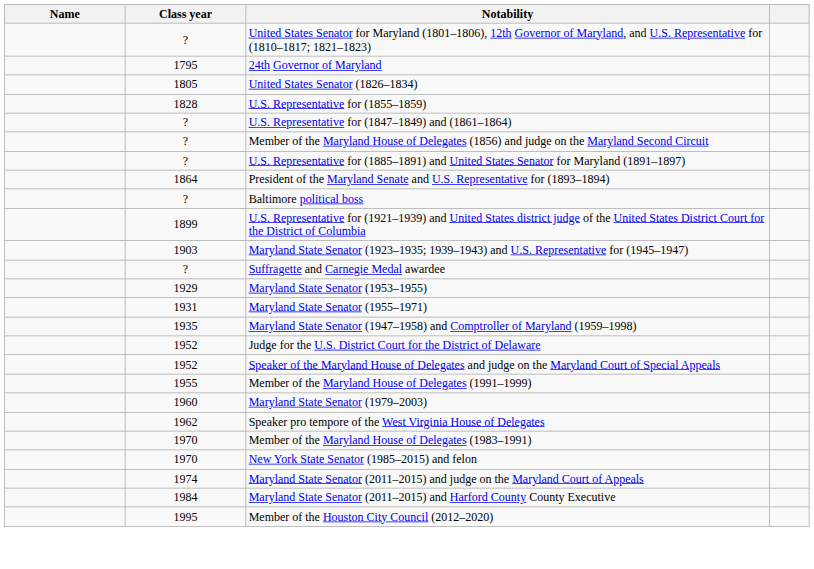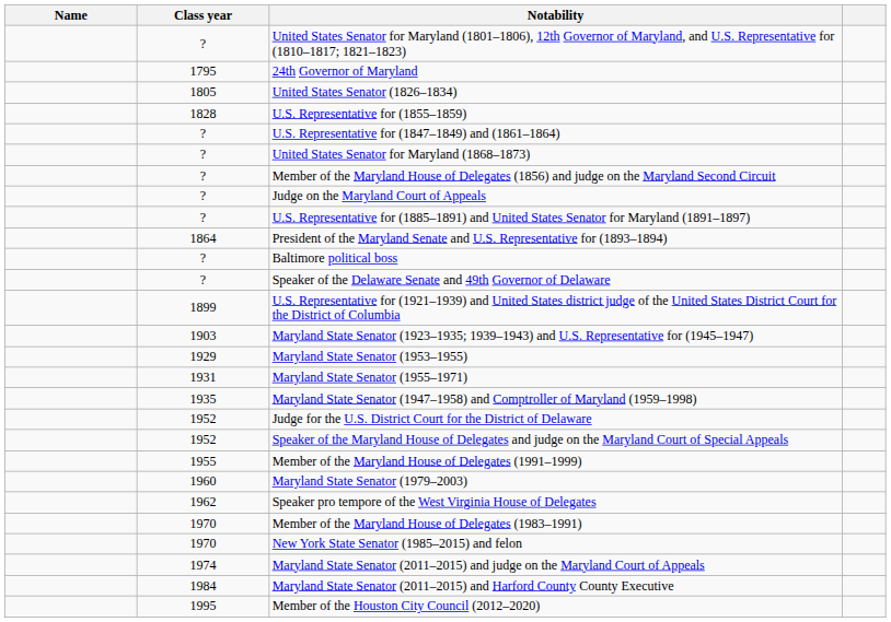 <table class="wikitable sortable" style="width:85%">
 <tr>
 <th style="width:15%;" scope="col">Name</th>
 <th style="width:15%;" scope="col">Class year</th>
 <th style="width:*;" class="unsortable" scope="col">Notability</th>
 <th style="width:5%;" class="unsortable" scope="col"></th>
 </tr>
 <tr>
 <td></td>
 <td style="text-align:center;">?</td>
 <td><a href='#'>United States Senator</a> for Maryland (1801–1806), <a href='#'>12th</a> <a href='#'>Governor of Maryland</a>, and <a href='#'>U.S. Representative</a> for  (1810–1817; 1821–1823)</td>
 <td style="text-align:center;"></td>
 </tr>
 <tr>
 <td></td>
 <td style="text-align:center;">1795</td>
 <td><a href='#'>24th</a> <a href='#'>Governor of Maryland</a></td>
 <td style="text-align:center;"></td>
 </tr>
 <tr>
 <td></td>
 <td style="text-align:center;">1805</td>
 <td><a href='#'>United States Senator</a> (1826–1834)</td>
 <td style="text-align:center;"></td>
 </tr>
 <tr>
 <td></td>
 <td style="text-align:center;">1828</td>
 <td><a href='#'>U.S. Representative</a> for  (1855–1859)</td>
 <td style="text-align:center;"></td>
 </tr>
 <tr>
 <td></td>
 <td style="text-align:center;">?</td>
 <td><a href='#'>U.S. Representative</a> for  (1847–1849) and  (1861–1864)</td>
 <td style="text-align:center;"></td>
 </tr>
 <tr>
 <td></td>
 <td style="text-align:center;">?</td>
+<td><a href='#'>United States Senator</a> for Maryland (1868–1873)</td>
+<td style="text-align:center;"></td>
+</tr>
+<tr>
+<td></td>
+<td style="text-align:center;">?</td>
 <td>Member of the <a href='#'>Maryland House of Delegates</a> (1856) and judge on the <a href='#'>Maryland Second Circuit</a></td>
+<td style="text-align:center;"></td>
+</tr>
+<tr>
+<td></td>
+<td style="text-align:center;">?</td>
+<td>Judge on the <a href='#'>Maryland Court of Appeals</a></td>
 <td style="text-align:center;"></td>
 </tr>
 <tr>
 <td></td>
 <td style="text-align:center;">?</td>
 <td><a href='#'>U.S. Representative</a> for  (1885–1891) and <a href='#'>United States Senator</a> for Maryland (1891–1897)</td>
 <td style="text-align:center;"></td>
 </tr>
 <tr>
 <td></td>
 <td style="text-align:center;">1864</td>
 <td>President of the <a href='#'>Maryland Senate</a> and <a href='#'>U.S. Representative</a> for  (1893–1894)</td>
 <td style="text-align:center;"></td>
 </tr>
 <tr>
 <td></td>
 <td style="text-align:center;">?</td>
 <td>Baltimore <a href='#'>political boss</a></td>
 <td style="text-align:center;"></td>
 </tr>
 <tr>
 <td></td>
+<td style="text-align:center;">?</td>
+<td>Speaker of the <a href='#'>Delaware Senate</a> and <a href='#'>49th</a> <a href='#'>Governor of Delaware</a></td>
+<td style="text-align:center;"></td>
+</tr>
+<tr>
+<td></td>
 <td style="text-align:center;">1899</td>
 <td><a href='#'>U.S. Representative</a> for  (1921–1939) and <a href='#'>United States district judge</a> of the <a href='#'>United States District Court for the District of Columbia</a></td>
 <td style="text-align:center;"></td>
 </tr>
 <tr>
 <td></td>
 <td style="text-align:center;">1903</td>
 <td><a href='#'>Maryland State Senator</a> (1923–1935; 1939–1943) and <a href='#'>U.S. Representative</a> for  (1945–1947)</td>
-<td style="text-align:center;"></td>
-</tr>
-<tr>
-<td></td>
-<td style="text-align:center;">?</td>
-<td><a href='#'>Suffragette</a> and <a href='#'>Carnegie Medal</a> awardee</td>
 <td style="text-align:center;"></td>
 </tr>
 <tr>
 <td></td>
 <td style="text-align:center;">1929</td>
 <td><a href='#'>Maryland State Senator</a> (1953–1955)</td>
 <td style="text-align:center;"></td>
 </tr>
 <tr>
 <td></td>
 <td style="text-align:center;">1931</td>
 <td><a href='#'>Maryland State Senator</a> (1955–1971)</td>
 <td style="text-align:center;"></td>
 </tr>
 <tr>
 <td></td>
 <td style="text-align:center;">1935</td>
 <td><a href='#'>Maryland State Senator</a> (1947–1958) and <a href='#'>Comptroller of Maryland</a> (1959–1998)</td>
 <td style="text-align:center;"></td>
 </tr>
 <tr>
 <td></td>
 <td style="text-align:center;">1952</td>
 <td>Judge for the <a href='#'>U.S. District Court for the District of Delaware</a></td>
 <td style="text-align:center;"></td>
 </tr>
 <tr>
 <td></td>
 <td style="text-align:center;">1952</td>
 <td><a href='#'>Speaker of the Maryland House of Delegates</a> and judge on the <a href='#'>Maryland Court of Special Appeals</a></td>
 <td style="text-align:center;"></td>
 </tr>
 <tr>
 <td></td>
 <td style="text-align:center;">1955</td>
 <td>Member of the <a href='#'>Maryland House of Delegates</a> (1991–1999)</td>
 <td style="text-align:center;"></td>
 </tr>
 <tr>
 <td></td>
 <td style="text-align:center;">1960</td>
 <td><a href='#'>Maryland State Senator</a> (1979–2003)</td>
 <td style="text-align:center;"></td>
 </tr>
 <tr>
 <td></td>
 <td style="text-align:center;">1962</td>
 <td>Speaker pro tempore of the <a href='#'>West Virginia House of Delegates</a></td>
 <td style="text-align:center;"></td>
 </tr>
 <tr>
 <td></td>
 <td style="text-align:center;">1970</td>
 <td>Member of the <a href='#'>Maryland House of Delegates</a> (1983–1991)</td>
 <td style="text-align:center;"></td>
 </tr>
 <tr>
 <td></td>
 <td style="text-align:center;">1970</td>
 <td><a href='#'>New York State Senator</a> (1985–2015) and felon</td>
 <td style="text-align:center;"></td>
 </tr>
 <tr>
 <td></td>
 <td style="text-align:center;">1974</td>
 <td><a href='#'>Maryland State Senator</a> (2011–2015) and judge on the <a href='#'>Maryland Court of Appeals</a></td>
 <td style="text-align:center;"></td>
 </tr>
 <tr>
 <td></td>
 <td style="text-align:center;">1984</td>
 <td><a href='#'>Maryland State Senator</a> (2011–2015) and <a href='#'>Harford County</a> County Executive</td>
 <td style="text-align:center;"></td>
 </tr>
 <tr>
 <td></td>
 <td style="text-align:center;">1995</td>
 <td>Member of the <a href='#'>Houston City Council</a> (2012–2020)</td>
 <td style="text-align:center;"></td>
 </tr>
 </table>
